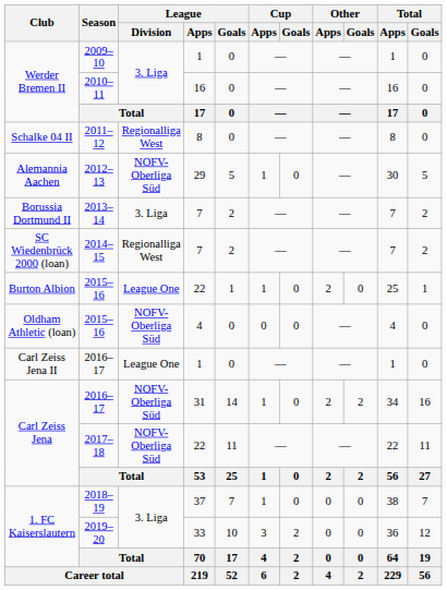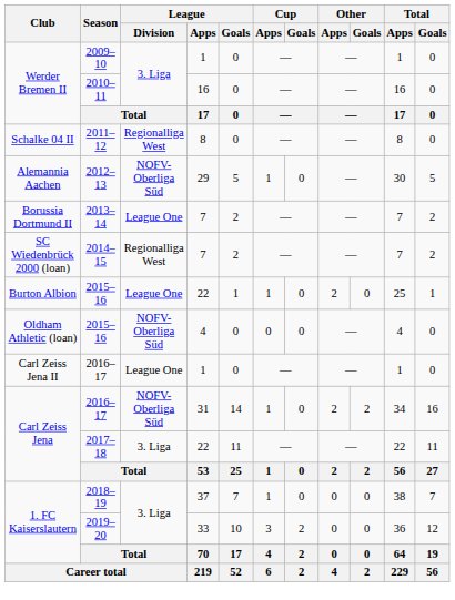 <table class="wikitable" style="text-align:center">
 <tr>
 <th rowspan="2">Club</th>
 <th rowspan="2">Season</th>
 <th colspan="3">League</th>
 <th colspan="2">Cup</th>
 <th colspan="2">Other</th>
 <th colspan="2">Total</th>
 </tr>
 <tr>
 <th>Division</th>
 <th>Apps</th>
 <th>Goals</th>
 <th>Apps</th>
 <th>Goals</th>
 <th>Apps</th>
 <th>Goals</th>
 <th>Apps</th>
 <th>Goals</th>
 </tr>
 <tr>
 <td rowspan="3"><a href='#'>Werder Bremen II</a></td>
 <td><a href='#'>2009–10</a></td>
 <td rowspan="2"><a href='#'>3. Liga</a></td>
 <td>1</td>
 <td>0</td>
 <td colspan="2">—</td>
 <td colspan="2">—</td>
 <td>1</td>
 <td>0</td>
 </tr>
 <tr>
 <td><a href='#'>2010–11</a></td>
 <td>16</td>
 <td>0</td>
 <td colspan="2">—</td>
 <td colspan="2">—</td>
 <td>16</td>
 <td>0</td>
 </tr>
 <tr>
 <th colspan="2">Total</th>
 <th>17</th>
 <th>0</th>
 <th colspan="2">—</th>
 <th colspan="2">—</th>
 <th>17</th>
 <th>0</th>
 </tr>
 <tr>
 <td><a href='#'>Schalke 04 II</a></td>
 <td><a href='#'>2011–12</a></td>
 <td><a href='#'>Regionalliga West</a></td>
 <td>8</td>
 <td>0</td>
 <td colspan="2">—</td>
 <td colspan="2">—</td>
 <td>8</td>
 <td>0</td>
 </tr>
 <tr>
 <td><a href='#'>Alemannia Aachen</a></td>
 <td><a href='#'>2012–13</a></td>
 <td><a href='#'>NOFV-Oberliga Süd</a></td>
 <td>29</td>
 <td>5</td>
 <td>1</td>
 <td>0</td>
 <td colspan="2">—</td>
 <td>30</td>
 <td>5</td>
 </tr>
 <tr>
 <td><a href='#'>Borussia Dortmund II</a></td>
 <td><a href='#'>2013–14</a></td>
-<td>3. Liga</td>
+<td><a href='#'>League One</a></td>
 <td>7</td>
 <td>2</td>
 <td colspan="2">—</td>
 <td colspan="2">—</td>
 <td>7</td>
 <td>2</td>
 </tr>
 <tr>
 <td><a href='#'>SC Wiedenbrück 2000</a> (loan)</td>
 <td><a href='#'>2014–15</a></td>
 <td>Regionalliga West</td>
 <td>7</td>
 <td>2</td>
 <td colspan="2">—</td>
 <td colspan="2">—</td>
 <td>7</td>
 <td>2</td>
 </tr>
 <tr>
 <td><a href='#'>Burton Albion</a></td>
 <td><a href='#'>2015–16</a></td>
 <td><a href='#'>League One</a></td>
 <td>22</td>
 <td>1</td>
 <td>1</td>
 <td>0</td>
 <td>2</td>
 <td>0</td>
 <td>25</td>
 <td>1</td>
 </tr>
 <tr>
 <td><a href='#'>Oldham Athletic</a> (loan)</td>
 <td><a href='#'>2015–16</a></td>
 <td><a href='#'>NOFV-Oberliga Süd</a></td>
 <td>4</td>
 <td>0</td>
 <td>0</td>
 <td>0</td>
 <td colspan="2">—</td>
 <td>4</td>
 <td>0</td>
 </tr>
 <tr>
 <td>Carl Zeiss Jena II</td>
 <td>2016–17</td>
 <td>League One</td>
 <td>1</td>
 <td>0</td>
 <td colspan="2">—</td>
 <td colspan="2">—</td>
 <td>1</td>
 <td>0</td>
 </tr>
 <tr>
 <td rowspan="3"><a href='#'>Carl Zeiss Jena</a></td>
 <td><a href='#'>2016–17</a></td>
 <td><a href='#'>NOFV-Oberliga Süd</a></td>
 <td>31</td>
 <td>14</td>
 <td>1</td>
 <td>0</td>
 <td>2</td>
 <td>2</td>
 <td>34</td>
 <td>16</td>
 </tr>
 <tr>
 <td><a href='#'>2017–18</a></td>
-<td><a href='#'>NOFV-Oberliga Süd</a></td>
+<td>3. Liga</td>
 <td>22</td>
 <td>11</td>
 <td colspan="2">—</td>
 <td colspan="2">—</td>
 <td>22</td>
 <td>11</td>
 </tr>
 <tr>
 <th colspan="2">Total</th>
 <th>53</th>
 <th>25</th>
 <th>1</th>
 <th>0</th>
 <th>2</th>
 <th>2</th>
 <th>56</th>
 <th>27</th>
 </tr>
 <tr>
 <td rowspan="3"><a href='#'>1. FC Kaiserslautern</a></td>
 <td><a href='#'>2018–19</a></td>
 <td rowspan="2">3. Liga</td>
 <td>37</td>
 <td>7</td>
 <td>1</td>
 <td>0</td>
 <td>0</td>
 <td>0</td>
 <td>38</td>
 <td>7</td>
 </tr>
 <tr>
 <td><a href='#'>2019–20</a></td>
 <td>33</td>
 <td>10</td>
 <td>3</td>
 <td>2</td>
 <td>0</td>
 <td>0</td>
 <td>36</td>
 <td>12</td>
 </tr>
 <tr>
 <th colspan="2">Total</th>
 <th>70</th>
 <th>17</th>
 <th>4</th>
 <th>2</th>
 <th>0</th>
 <th>0</th>
 <th>64</th>
 <th>19</th>
 </tr>
 <tr>
 <th colspan="3">Career total</th>
 <th>219</th>
 <th>52</th>
 <th>6</th>
 <th>2</th>
 <th>4</th>
 <th>2</th>
 <th>229</th>
 <th>56</th>
 </tr>
 </table>
